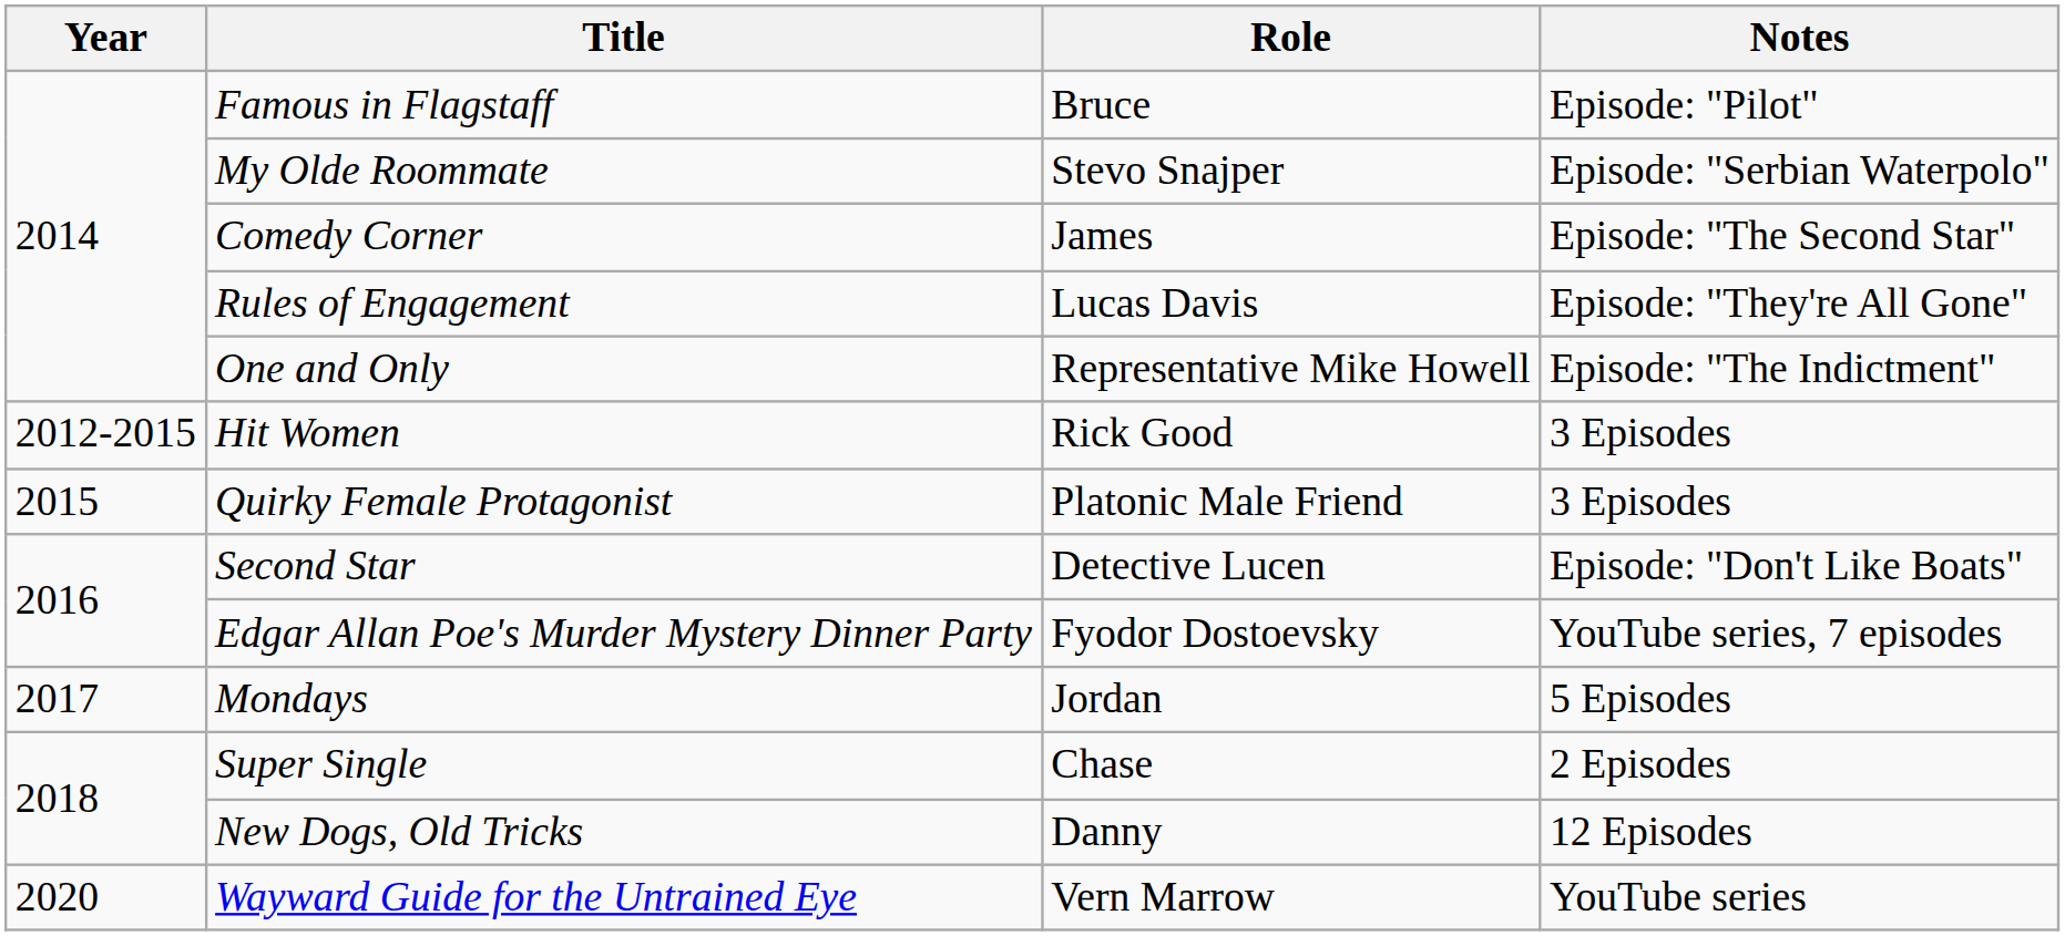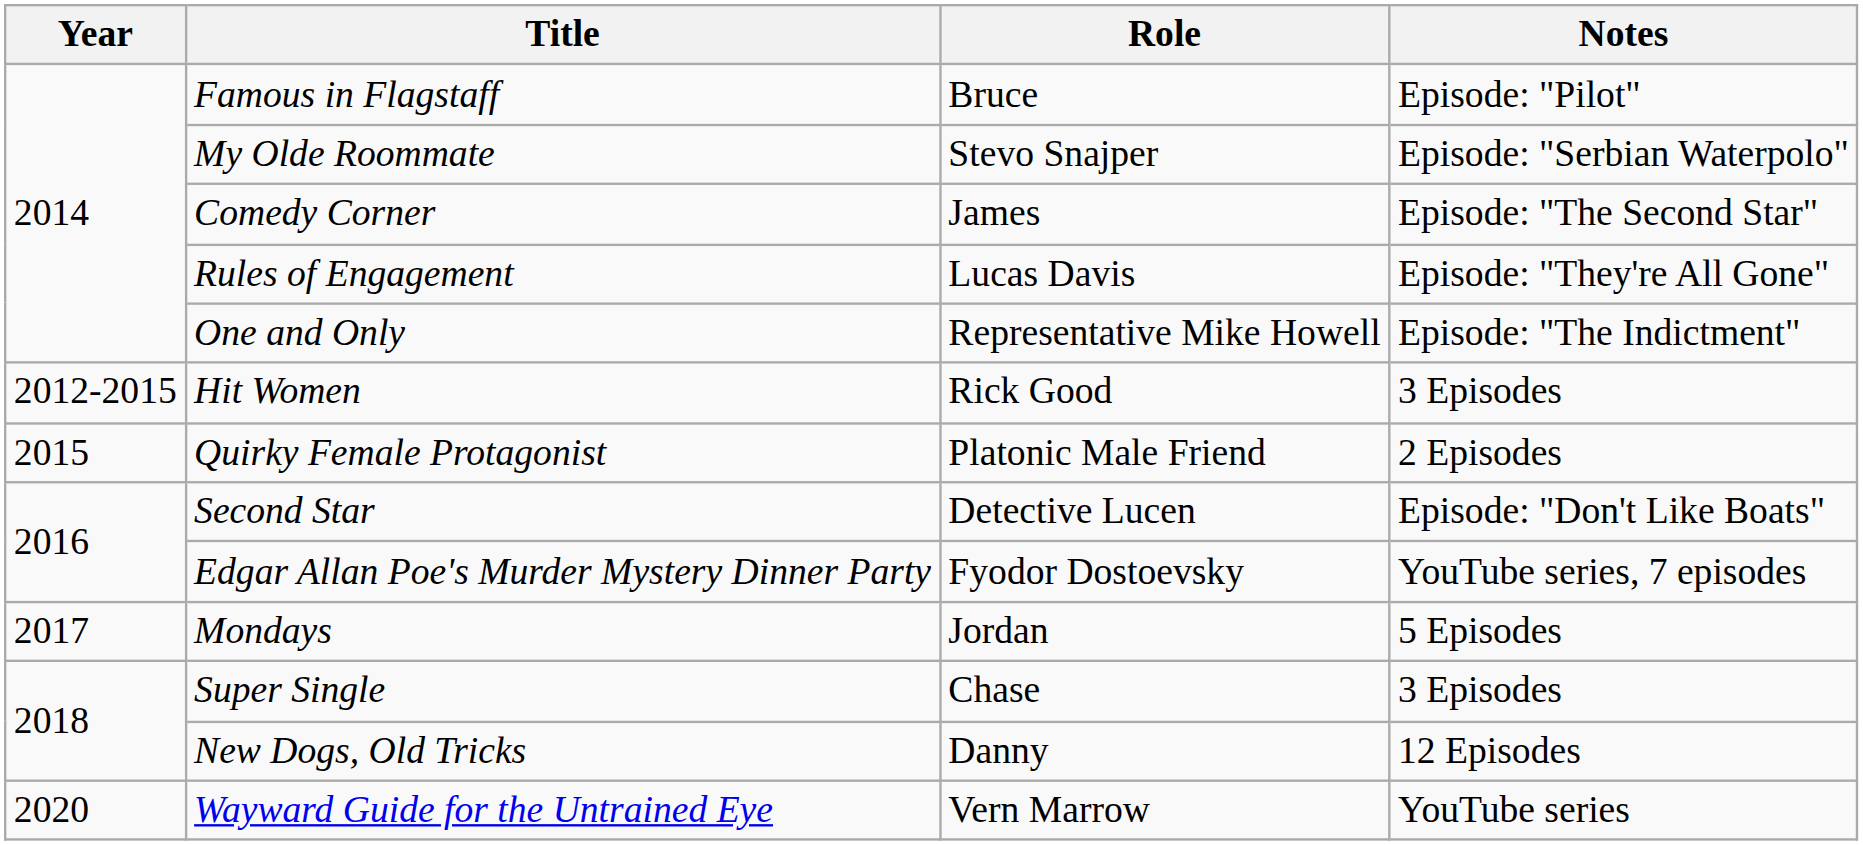 <table class="wikitable sortable">
 <tr>
 <th>Year</th>
 <th>Title</th>
 <th>Role</th>
 <th class="unsortable">Notes</th>
 </tr>
 <tr>
 <td rowspan=5>2014</td>
 <td><em>Famous in Flagstaff</em></td>
 <td>Bruce</td>
 <td>Episode: "Pilot"</td>
 </tr>
 <tr>
 <td><em>My Olde Roommate</em></td>
 <td>Stevo Snajper</td>
 <td>Episode: "Serbian Waterpolo"</td>
 </tr>
 <tr>
 <td><em>Comedy Corner</em></td>
 <td>James</td>
 <td>Episode: "The Second Star"</td>
 </tr>
 <tr>
 <td><em>Rules of Engagement</em></td>
 <td>Lucas Davis</td>
 <td>Episode: "They're All Gone"</td>
 </tr>
 <tr>
 <td><em>One and Only</em></td>
 <td>Representative Mike Howell</td>
 <td>Episode: "The Indictment"</td>
 </tr>
 <tr>
 <td>2012-2015</td>
 <td><em>Hit Women</em></td>
 <td>Rick Good</td>
 <td>3 Episodes</td>
 </tr>
 <tr>
 <td>2015</td>
 <td><em>Quirky Female Protagonist </em></td>
 <td>Platonic Male Friend</td>
-<td>3 Episodes</td>
+<td>2 Episodes</td>
 </tr>
 <tr>
 <td rowspan=2>2016</td>
 <td><em>Second Star </em></td>
 <td>Detective Lucen</td>
 <td>Episode: "Don't Like Boats"</td>
 </tr>
 <tr>
 <td><em>Edgar Allan Poe's Murder Mystery Dinner Party</em></td>
 <td>Fyodor Dostoevsky</td>
 <td>YouTube series, 7 episodes</td>
 </tr>
 <tr>
 <td>2017</td>
 <td><em>Mondays</em></td>
 <td>Jordan</td>
 <td>5 Episodes</td>
 </tr>
 <tr>
 <td rowspan=2>2018</td>
 <td><em>Super Single</em></td>
 <td>Chase</td>
-<td>2 Episodes</td>
+<td>3 Episodes</td>
 </tr>
 <tr>
 <td><em>New Dogs, Old Tricks </em></td>
 <td>Danny</td>
 <td>12 Episodes</td>
 </tr>
 <tr>
 <td>2020</td>
 <td><em><a href='#'>Wayward Guide for the Untrained Eye</a></em></td>
 <td>Vern Marrow</td>
 <td>YouTube series</td>
 </tr>
 </table>
